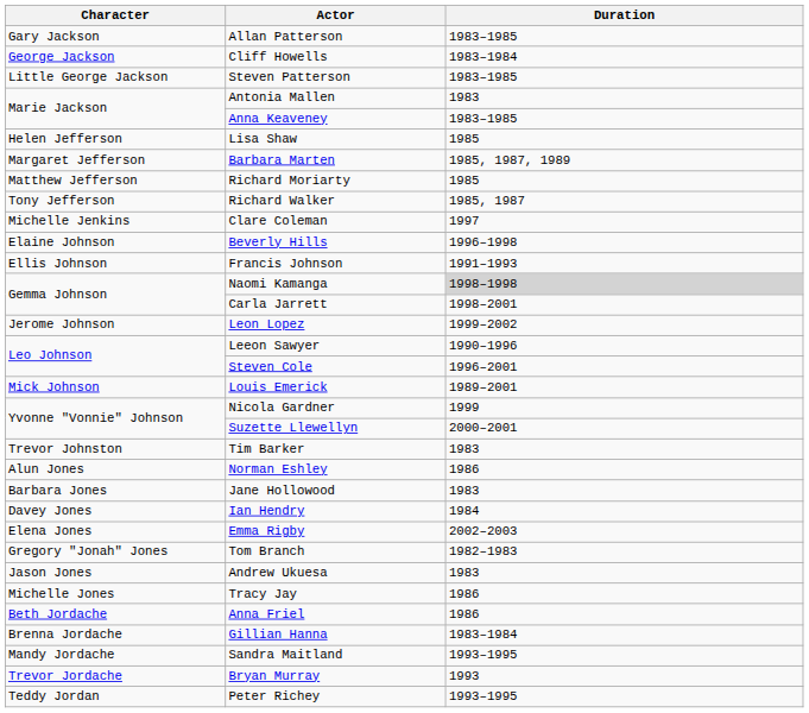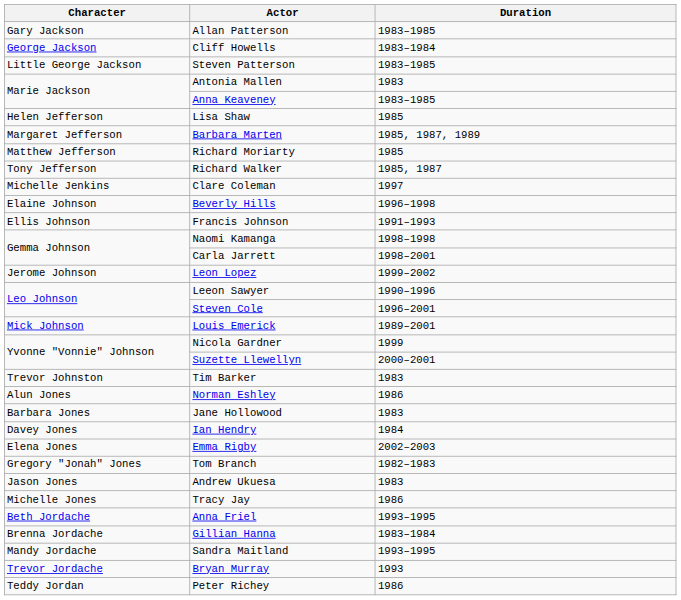 <table class="wikitable">
 <tr>
 <th style="width:220px;">Character</th>
 <th style="width:220px;">Actor</th>
 <th style="width:360px;">Duration</th>
 </tr>
 <tr>
 <td>Gary Jackson</td>
 <td>Allan Patterson</td>
 <td>1983–1985</td>
 </tr>
 <tr>
 <td><a href='#'>George Jackson</a></td>
 <td>Cliff Howells</td>
 <td>1983–1984</td>
 </tr>
 <tr>
 <td>Little George Jackson</td>
 <td>Steven Patterson</td>
 <td>1983–1985</td>
 </tr>
 <tr>
 <td rowspan="2">Marie Jackson</td>
 <td>Antonia Mallen</td>
 <td>1983</td>
 </tr>
 <tr>
 <td><a href='#'>Anna Keaveney</a></td>
 <td>1983–1985</td>
 </tr>
 <tr>
 <td>Helen Jefferson</td>
 <td>Lisa Shaw</td>
 <td>1985</td>
 </tr>
 <tr>
 <td>Margaret Jefferson</td>
 <td><a href='#'>Barbara Marten</a></td>
 <td>1985, 1987, 1989</td>
 </tr>
 <tr>
 <td>Matthew Jefferson</td>
 <td>Richard Moriarty</td>
 <td>1985</td>
 </tr>
 <tr>
 <td>Tony Jefferson</td>
 <td>Richard Walker</td>
 <td>1985, 1987</td>
 </tr>
 <tr>
 <td>Michelle Jenkins</td>
 <td>Clare Coleman</td>
 <td>1997</td>
 </tr>
 <tr>
 <td>Elaine Johnson</td>
 <td><a href='#'>Beverly Hills</a></td>
 <td>1996–1998</td>
 </tr>
 <tr>
 <td>Ellis Johnson</td>
 <td>Francis Johnson</td>
 <td>1991–1993</td>
 </tr>
 <tr>
 <td rowspan="2">Gemma Johnson</td>
 <td>Naomi Kamanga</td>
-<td style="background: lightgrey;">1998–1998</td>
+<td>1998–1998</td>
 </tr>
 <tr>
 <td>Carla Jarrett</td>
 <td>1998–2001</td>
 </tr>
 <tr>
 <td>Jerome Johnson</td>
 <td><a href='#'>Leon Lopez</a></td>
 <td>1999–2002</td>
 </tr>
 <tr>
 <td rowspan="2"><a href='#'>Leo Johnson</a></td>
 <td>Leeon Sawyer</td>
 <td>1990–1996</td>
 </tr>
 <tr>
 <td><a href='#'>Steven Cole</a></td>
 <td>1996–2001</td>
 </tr>
 <tr>
 <td><a href='#'>Mick Johnson</a></td>
 <td><a href='#'>Louis Emerick</a></td>
 <td>1989–2001</td>
 </tr>
 <tr>
 <td rowspan="2">Yvonne "Vonnie" Johnson</td>
 <td>Nicola Gardner</td>
 <td>1999</td>
 </tr>
 <tr>
 <td><a href='#'>Suzette Llewellyn</a></td>
 <td>2000–2001</td>
 </tr>
 <tr>
 <td>Trevor Johnston</td>
 <td>Tim Barker</td>
 <td>1983</td>
 </tr>
 <tr>
 <td>Alun Jones</td>
 <td><a href='#'>Norman Eshley</a></td>
 <td>1986</td>
 </tr>
 <tr>
 <td>Barbara Jones</td>
 <td>Jane Hollowood</td>
 <td>1983</td>
 </tr>
 <tr>
 <td>Davey Jones</td>
 <td><a href='#'>Ian Hendry</a></td>
 <td>1984</td>
 </tr>
 <tr>
 <td>Elena Jones</td>
 <td><a href='#'>Emma Rigby</a></td>
 <td>2002–2003</td>
 </tr>
 <tr>
 <td>Gregory "Jonah" Jones</td>
 <td>Tom Branch</td>
 <td>1982–1983</td>
 </tr>
 <tr>
 <td>Jason Jones</td>
 <td>Andrew Ukuesa</td>
 <td>1983</td>
 </tr>
 <tr>
 <td>Michelle Jones</td>
 <td>Tracy Jay</td>
 <td>1986</td>
 </tr>
 <tr>
 <td><a href='#'>Beth Jordache</a></td>
 <td><a href='#'>Anna Friel</a></td>
-<td>1986</td>
+<td>1993–1995</td>
 </tr>
 <tr>
 <td>Brenna Jordache</td>
 <td><a href='#'>Gillian Hanna</a></td>
 <td>1983–1984</td>
 </tr>
 <tr>
 <td>Mandy Jordache</td>
 <td>Sandra Maitland</td>
 <td>1993–1995</td>
 </tr>
 <tr>
 <td><a href='#'>Trevor Jordache</a></td>
 <td><a href='#'>Bryan Murray</a></td>
 <td>1993</td>
 </tr>
 <tr>
 <td>Teddy Jordan</td>
 <td>Peter Richey</td>
-<td>1993–1995</td>
+<td>1986</td>
 </tr>
 </table>
